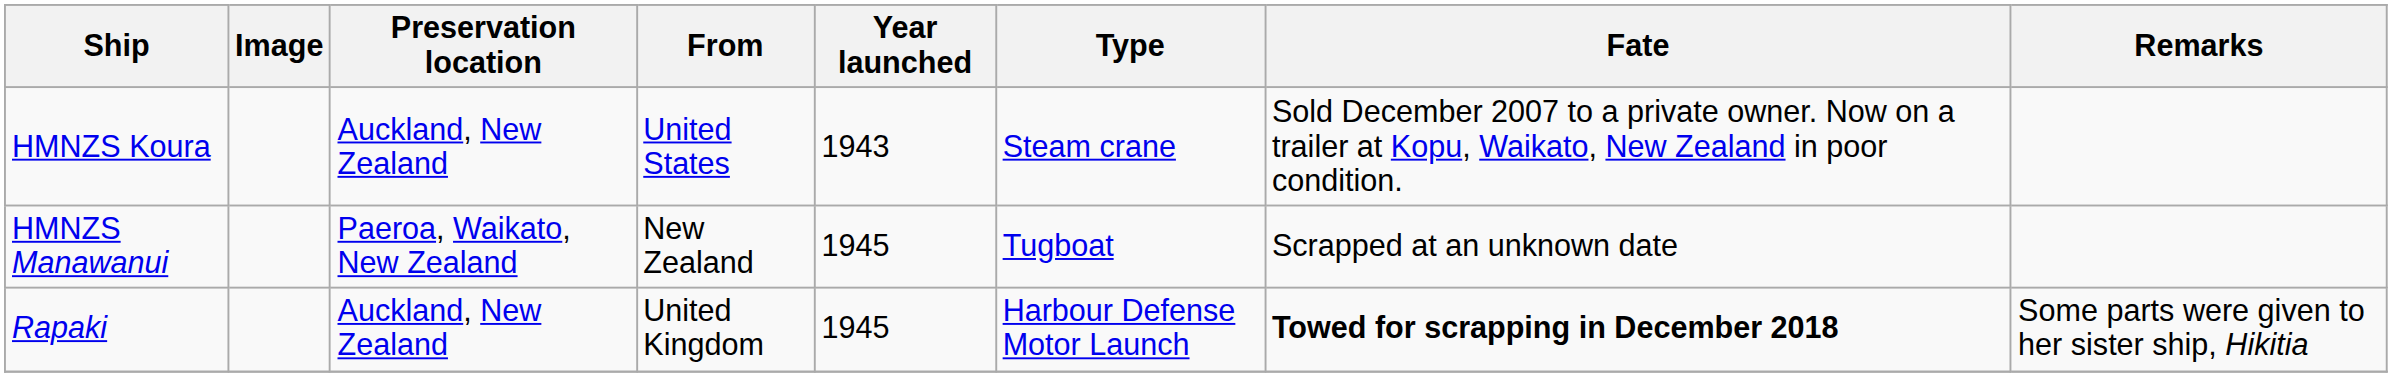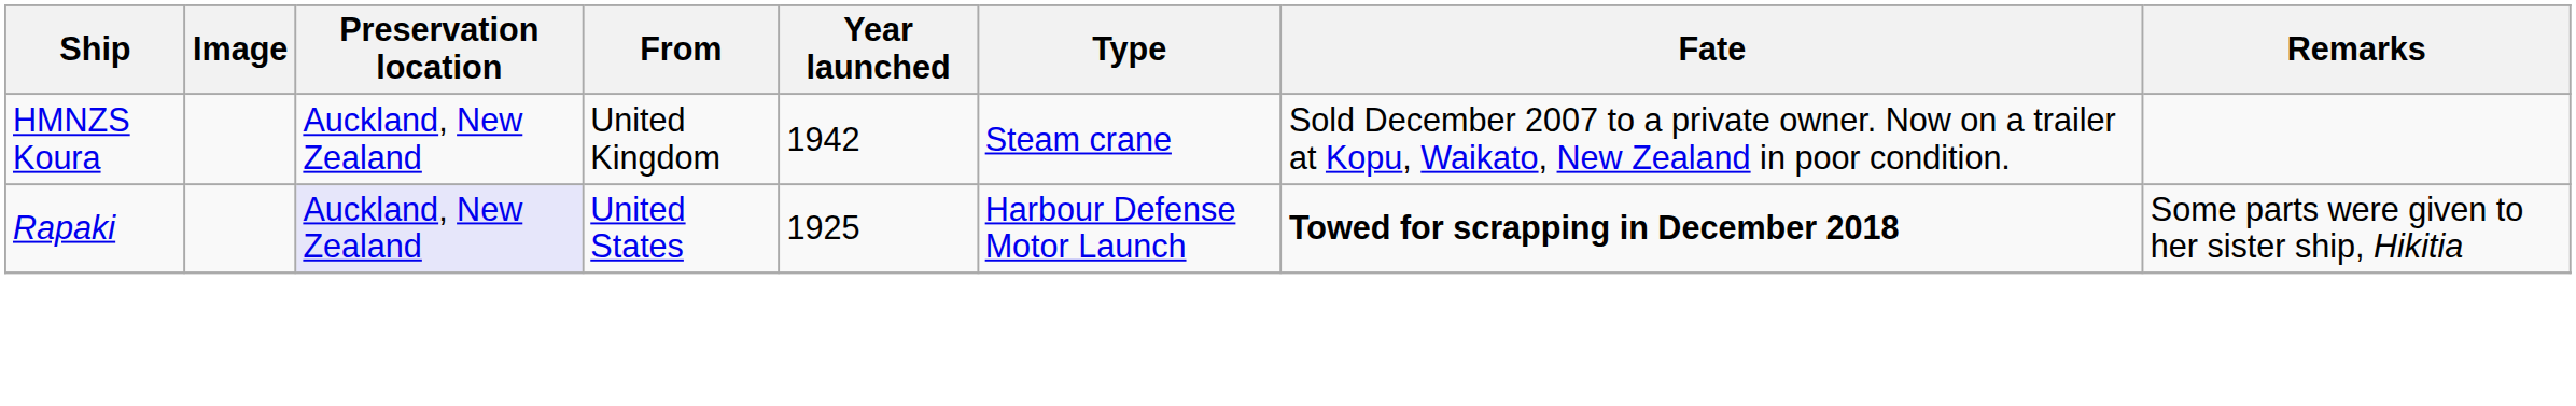 <table class="wikitable sortable">
 <tr>
 <th>Ship</th>
 <th>Image</th>
 <th>Preservation location</th>
 <th>From</th>
 <th>Year launched</th>
 <th>Type</th>
 <th>Fate</th>
 <th>Remarks</th>
 </tr>
 <tr>
 <td><a href='#'>HMNZS Koura</a></td>
 <td></td>
 <td><a href='#'>Auckland</a>, <a href='#'>New Zealand</a></td>
-<td> <a href='#'>United States</a></td>
-<td>1943</td>
+<td> United Kingdom</td>
+<td>1942</td>
 <td><a href='#'>Steam crane</a></td>
 <td>Sold December 2007 to a private owner. Now on a trailer at <a href='#'>Kopu</a>, <a href='#'>Waikato</a>, <a href='#'>New Zealand</a> in poor condition.</td>
 <td></td>
 </tr>
 <tr>
-<td><a href='#'>HMNZS <em>Manawanui</em></a></td>
-<td></td>
-<td><a href='#'>Paeroa</a>, <a href='#'>Waikato</a>, <a href='#'>New Zealand</a></td>
-<td> New Zealand</td>
-<td>1945</td>
-<td><a href='#'>Tugboat</a></td>
-<td>Scrapped at an unknown date</td>
-<td></td>
-</tr>
-<tr>
 <td><a href='#'><em>Rapaki</em></a></td>
 <td></td>
-<td><a href='#'>Auckland</a>, <a href='#'>New Zealand</a></td>
-<td> United Kingdom</td>
-<td>1945</td>
+<td style="background: lavender;"><a href='#'>Auckland</a>, <a href='#'>New Zealand</a></td>
+<td> <a href='#'>United States</a></td>
+<td>1925</td>
 <td><a href='#'>Harbour Defense Motor Launch</a></td>
 <td><strong>Towed for scrapping in December 2018</strong></td>
 <td>Some parts were given to her sister ship, <em>Hikitia</em></td>
 </tr>
 <tr>
 </tr>
 </table>
